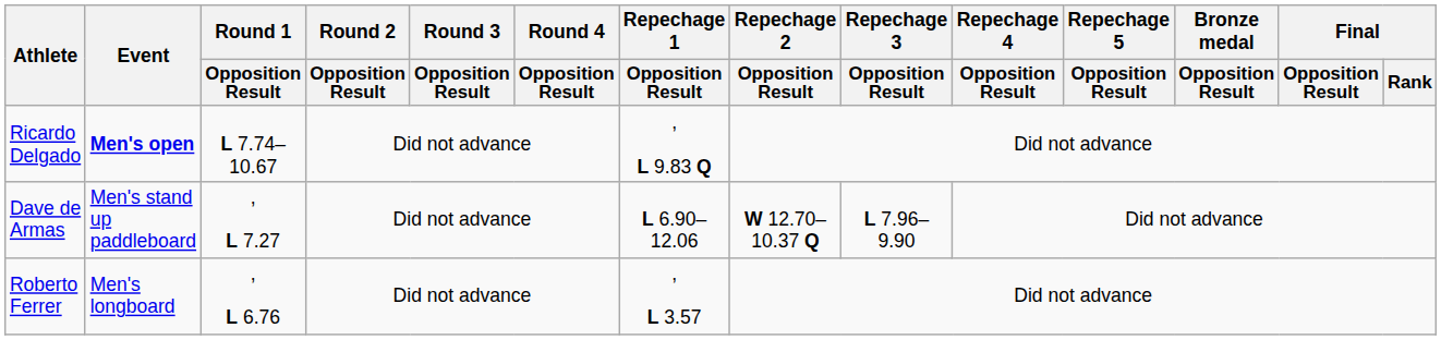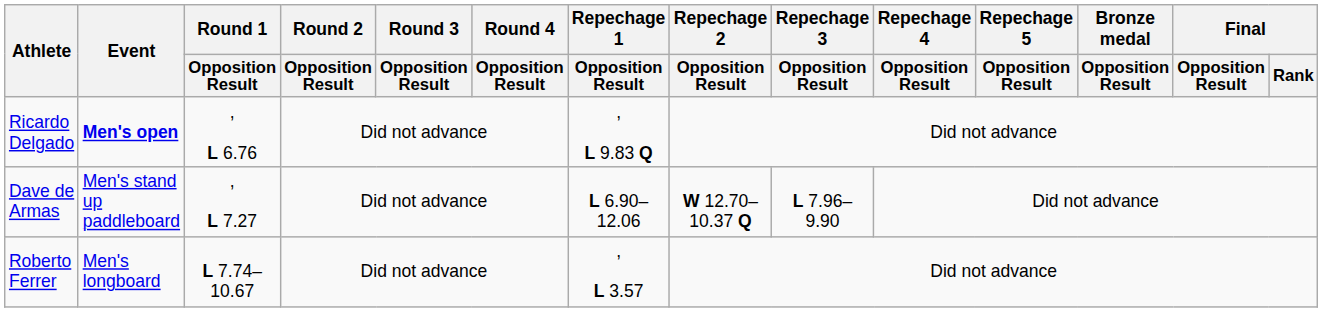 <table class=wikitable style=font-size:75%;text-align:center>
 <tr>
 <th rowspan=2>Athlete</th>
 <th rowspan=2>Event</th>
 <th>Round 1</th>
 <th>Round 2</th>
 <th>Round 3</th>
 <th>Round 4</th>
 <th>Repechage 1</th>
 <th>Repechage 2</th>
 <th>Repechage 3</th>
 <th>Repechage 4</th>
 <th>Repechage 5</th>
 <th>Bronze medal</th>
 <th colspan=2>Final</th>
 </tr>
 <tr style=font-size:95%>
 <th>Opposition<br>Result</th>
 <th>Opposition<br>Result</th>
 <th>Opposition<br>Result</th>
 <th>Opposition<br>Result</th>
 <th>Opposition<br>Result</th>
 <th>Opposition<br>Result</th>
 <th>Opposition<br>Result</th>
 <th>Opposition<br>Result</th>
 <th>Opposition<br>Result</th>
 <th>Opposition<br>Result</th>
 <th>Opposition<br>Result</th>
 <th>Rank</th>
 </tr>
 <tr>
 <td align=left><a href='#'>Ricardo Delgado</a></td>
 <td align=left><strong><a href='#'>Men's open</a></strong></td>
-<td><br><strong>L</strong> 7.74–10.67</td>
+<td>,<br><br><strong>L</strong> 6.76</td>
 <td colspan=3>Did not advance</td>
 <td>,<br><br><strong>L</strong> 9.83 <strong>Q</strong></td>
 <td colspan=7>Did not advance</td>
 </tr>
 <tr>
 <td align=left><a href='#'>Dave de Armas</a></td>
 <td align=left><a href='#'>Men's stand up paddleboard</a></td>
 <td>,<br><br><strong>L</strong> 7.27</td>
 <td colspan=3>Did not advance</td>
 <td><br><strong>L</strong> 6.90–12.06</td>
 <td><br><strong>W</strong> 12.70–10.37 <strong>Q</strong></td>
 <td><br><strong>L</strong> 7.96–9.90</td>
 <td colspan=5>Did not advance</td>
 </tr>
 <tr>
 <td align=left><a href='#'>Roberto Ferrer</a></td>
 <td align=left><a href='#'>Men's longboard</a></td>
-<td>,<br><br><strong>L</strong> 6.76</td>
+<td><br><strong>L</strong> 7.74–10.67</td>
 <td colspan=3>Did not advance</td>
 <td>,<br><br><strong>L</strong> 3.57</td>
 <td colspan=7>Did not advance</td>
 </tr>
 </table>
